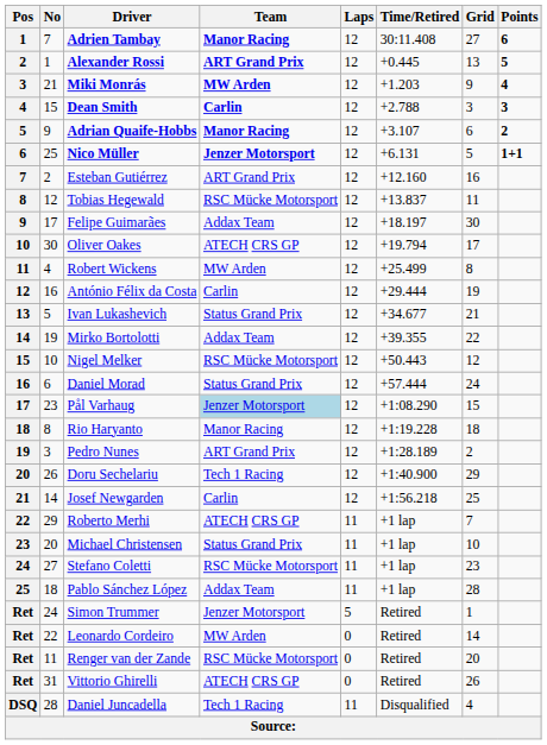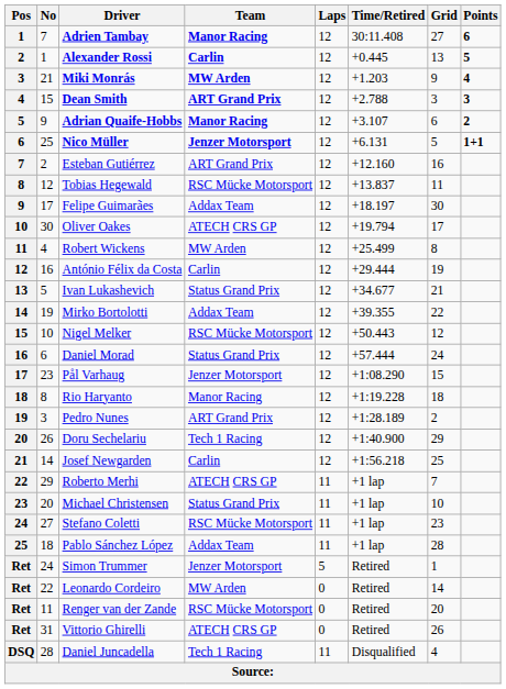 <table class="wikitable" style="font-size:85%">
 <tr>
 <th>Pos</th>
 <th>No</th>
 <th>Driver</th>
 <th>Team</th>
 <th>Laps</th>
 <th>Time/Retired</th>
 <th>Grid</th>
 <th>Points</th>
 </tr>
 <tr>
 <th>1</th>
 <td>7</td>
 <td> <strong><a href='#'>Adrien Tambay</a></strong></td>
 <td><strong><a href='#'>Manor Racing</a></strong></td>
 <td>12</td>
 <td>30:11.408</td>
 <td>27</td>
 <td><strong>6</strong></td>
 </tr>
 <tr>
 <th>2</th>
 <td>1</td>
 <td> <strong><a href='#'>Alexander Rossi</a></strong></td>
-<td><strong><a href='#'>ART Grand Prix</a></strong></td>
+<td><strong><a href='#'>Carlin</a></strong></td>
 <td>12</td>
 <td>+0.445</td>
 <td>13</td>
 <td><strong>5</strong></td>
 </tr>
 <tr>
 <th>3</th>
 <td>21</td>
 <td> <strong><a href='#'>Miki Monrás</a></strong></td>
 <td><strong><a href='#'>MW Arden</a></strong></td>
 <td>12</td>
 <td>+1.203</td>
 <td>9</td>
 <td><strong>4</strong></td>
 </tr>
 <tr>
 <th>4</th>
 <td>15</td>
 <td> <strong><a href='#'>Dean Smith</a></strong></td>
-<td><strong><a href='#'>Carlin</a></strong></td>
+<td><strong><a href='#'>ART Grand Prix</a></strong></td>
 <td>12</td>
 <td>+2.788</td>
 <td>3</td>
 <td><strong>3</strong></td>
 </tr>
 <tr>
 <th>5</th>
 <td>9</td>
 <td> <strong><a href='#'>Adrian Quaife-Hobbs</a></strong></td>
 <td><strong><a href='#'>Manor Racing</a></strong></td>
 <td>12</td>
 <td>+3.107</td>
 <td>6</td>
 <td><strong>2</strong></td>
 </tr>
 <tr>
 <th>6</th>
 <td>25</td>
 <td> <strong><a href='#'>Nico Müller</a></strong></td>
 <td><strong><a href='#'>Jenzer Motorsport</a></strong></td>
 <td>12</td>
 <td>+6.131</td>
 <td>5</td>
 <td><strong>1+1</strong></td>
 </tr>
 <tr>
 <th>7</th>
 <td>2</td>
 <td> <a href='#'>Esteban Gutiérrez</a></td>
 <td><a href='#'>ART Grand Prix</a></td>
 <td>12</td>
 <td>+12.160</td>
 <td>16</td>
 <td></td>
 </tr>
 <tr>
 <th>8</th>
 <td>12</td>
 <td> <a href='#'>Tobias Hegewald</a></td>
 <td><a href='#'>RSC Mücke Motorsport</a></td>
 <td>12</td>
 <td>+13.837</td>
 <td>11</td>
 <td></td>
 </tr>
 <tr>
 <th>9</th>
 <td>17</td>
 <td> <a href='#'>Felipe Guimarães</a></td>
 <td><a href='#'>Addax Team</a></td>
 <td>12</td>
 <td>+18.197</td>
 <td>30</td>
 <td></td>
 </tr>
 <tr>
 <th>10</th>
 <td>30</td>
 <td> <a href='#'>Oliver Oakes</a></td>
 <td><a href='#'>ATECH</a> <a href='#'>CRS GP</a></td>
 <td>12</td>
 <td>+19.794</td>
 <td>17</td>
 <td></td>
 </tr>
 <tr>
 <th>11</th>
 <td>4</td>
 <td> <a href='#'>Robert Wickens</a></td>
 <td><a href='#'>MW Arden</a></td>
 <td>12</td>
 <td>+25.499</td>
 <td>8</td>
 <td></td>
 </tr>
 <tr>
 <th>12</th>
 <td>16</td>
 <td> <a href='#'>António Félix da Costa</a></td>
 <td><a href='#'>Carlin</a></td>
 <td>12</td>
 <td>+29.444</td>
 <td>19</td>
 <td></td>
 </tr>
 <tr>
 <th>13</th>
 <td>5</td>
 <td> <a href='#'>Ivan Lukashevich</a></td>
 <td><a href='#'>Status Grand Prix</a></td>
 <td>12</td>
 <td>+34.677</td>
 <td>21</td>
 <td></td>
 </tr>
 <tr>
 <th>14</th>
 <td>19</td>
 <td> <a href='#'>Mirko Bortolotti</a></td>
 <td><a href='#'>Addax Team</a></td>
 <td>12</td>
 <td>+39.355</td>
 <td>22</td>
 <td></td>
 </tr>
 <tr>
 <th>15</th>
 <td>10</td>
 <td> <a href='#'>Nigel Melker</a></td>
 <td><a href='#'>RSC Mücke Motorsport</a></td>
 <td>12</td>
 <td>+50.443</td>
 <td>12</td>
 <td></td>
 </tr>
 <tr>
 <th>16</th>
 <td>6</td>
 <td> <a href='#'>Daniel Morad</a></td>
 <td><a href='#'>Status Grand Prix</a></td>
 <td>12</td>
 <td>+57.444</td>
 <td>24</td>
 <td></td>
 </tr>
 <tr>
 <th>17</th>
 <td>23</td>
 <td> <a href='#'>Pål Varhaug</a></td>
-<td style="background: lightblue;"><a href='#'>Jenzer Motorsport</a></td>
+<td><a href='#'>Jenzer Motorsport</a></td>
 <td>12</td>
 <td>+1:08.290</td>
 <td>15</td>
 <td></td>
 </tr>
 <tr>
 <th>18</th>
 <td>8</td>
 <td> <a href='#'>Rio Haryanto</a></td>
 <td><a href='#'>Manor Racing</a></td>
 <td>12</td>
 <td>+1:19.228</td>
 <td>18</td>
 <td></td>
 </tr>
 <tr>
 <th>19</th>
 <td>3</td>
 <td> <a href='#'>Pedro Nunes</a></td>
 <td><a href='#'>ART Grand Prix</a></td>
 <td>12</td>
 <td>+1:28.189</td>
 <td>2</td>
 <td></td>
 </tr>
 <tr>
 <th>20</th>
 <td>26</td>
 <td> <a href='#'>Doru Sechelariu</a></td>
 <td><a href='#'>Tech 1 Racing</a></td>
 <td>12</td>
 <td>+1:40.900</td>
 <td>29</td>
 <td></td>
 </tr>
 <tr>
 <th>21</th>
 <td>14</td>
 <td> <a href='#'>Josef Newgarden</a></td>
 <td><a href='#'>Carlin</a></td>
 <td>12</td>
 <td>+1:56.218</td>
 <td>25</td>
 <td></td>
 </tr>
 <tr>
 <th>22</th>
 <td>29</td>
 <td> <a href='#'>Roberto Merhi</a></td>
 <td><a href='#'>ATECH</a> <a href='#'>CRS GP</a></td>
 <td>11</td>
 <td>+1 lap</td>
 <td>7</td>
 <td></td>
 </tr>
 <tr>
 <th>23</th>
 <td>20</td>
 <td> <a href='#'>Michael Christensen</a></td>
 <td><a href='#'>Status Grand Prix</a></td>
 <td>11</td>
 <td>+1 lap</td>
 <td>10</td>
 <td></td>
 </tr>
 <tr>
 <th>24</th>
 <td>27</td>
 <td> <a href='#'>Stefano Coletti</a></td>
 <td><a href='#'>RSC Mücke Motorsport</a></td>
 <td>11</td>
 <td>+1 lap</td>
 <td>23</td>
 <td></td>
 </tr>
 <tr>
 <th>25</th>
 <td>18</td>
 <td> <a href='#'>Pablo Sánchez López</a></td>
 <td><a href='#'>Addax Team</a></td>
 <td>11</td>
 <td>+1 lap</td>
 <td>28</td>
 <td></td>
 </tr>
 <tr>
 <th>Ret</th>
 <td>24</td>
 <td> <a href='#'>Simon Trummer</a></td>
 <td><a href='#'>Jenzer Motorsport</a></td>
 <td>5</td>
 <td>Retired</td>
 <td>1</td>
 <td></td>
 </tr>
 <tr>
 <th>Ret</th>
 <td>22</td>
 <td> <a href='#'>Leonardo Cordeiro</a></td>
 <td><a href='#'>MW Arden</a></td>
 <td>0</td>
 <td>Retired</td>
 <td>14</td>
 <td></td>
 </tr>
 <tr>
 <th>Ret</th>
 <td>11</td>
 <td> <a href='#'>Renger van der Zande</a></td>
 <td><a href='#'>RSC Mücke Motorsport</a></td>
 <td>0</td>
 <td>Retired</td>
 <td>20</td>
 <td></td>
 </tr>
 <tr>
 <th>Ret</th>
 <td>31</td>
 <td> <a href='#'>Vittorio Ghirelli</a></td>
 <td><a href='#'>ATECH</a> <a href='#'>CRS GP</a></td>
 <td>0</td>
 <td>Retired</td>
 <td>26</td>
 <td></td>
 </tr>
 <tr>
 <th>DSQ</th>
 <td>28</td>
 <td> <a href='#'>Daniel Juncadella</a></td>
 <td><a href='#'>Tech 1 Racing</a></td>
 <td>11</td>
 <td>Disqualified</td>
 <td>4</td>
 <td></td>
 </tr>
 <tr>
 <th colspan="8">Source:</th>
 </tr>
 </table>
